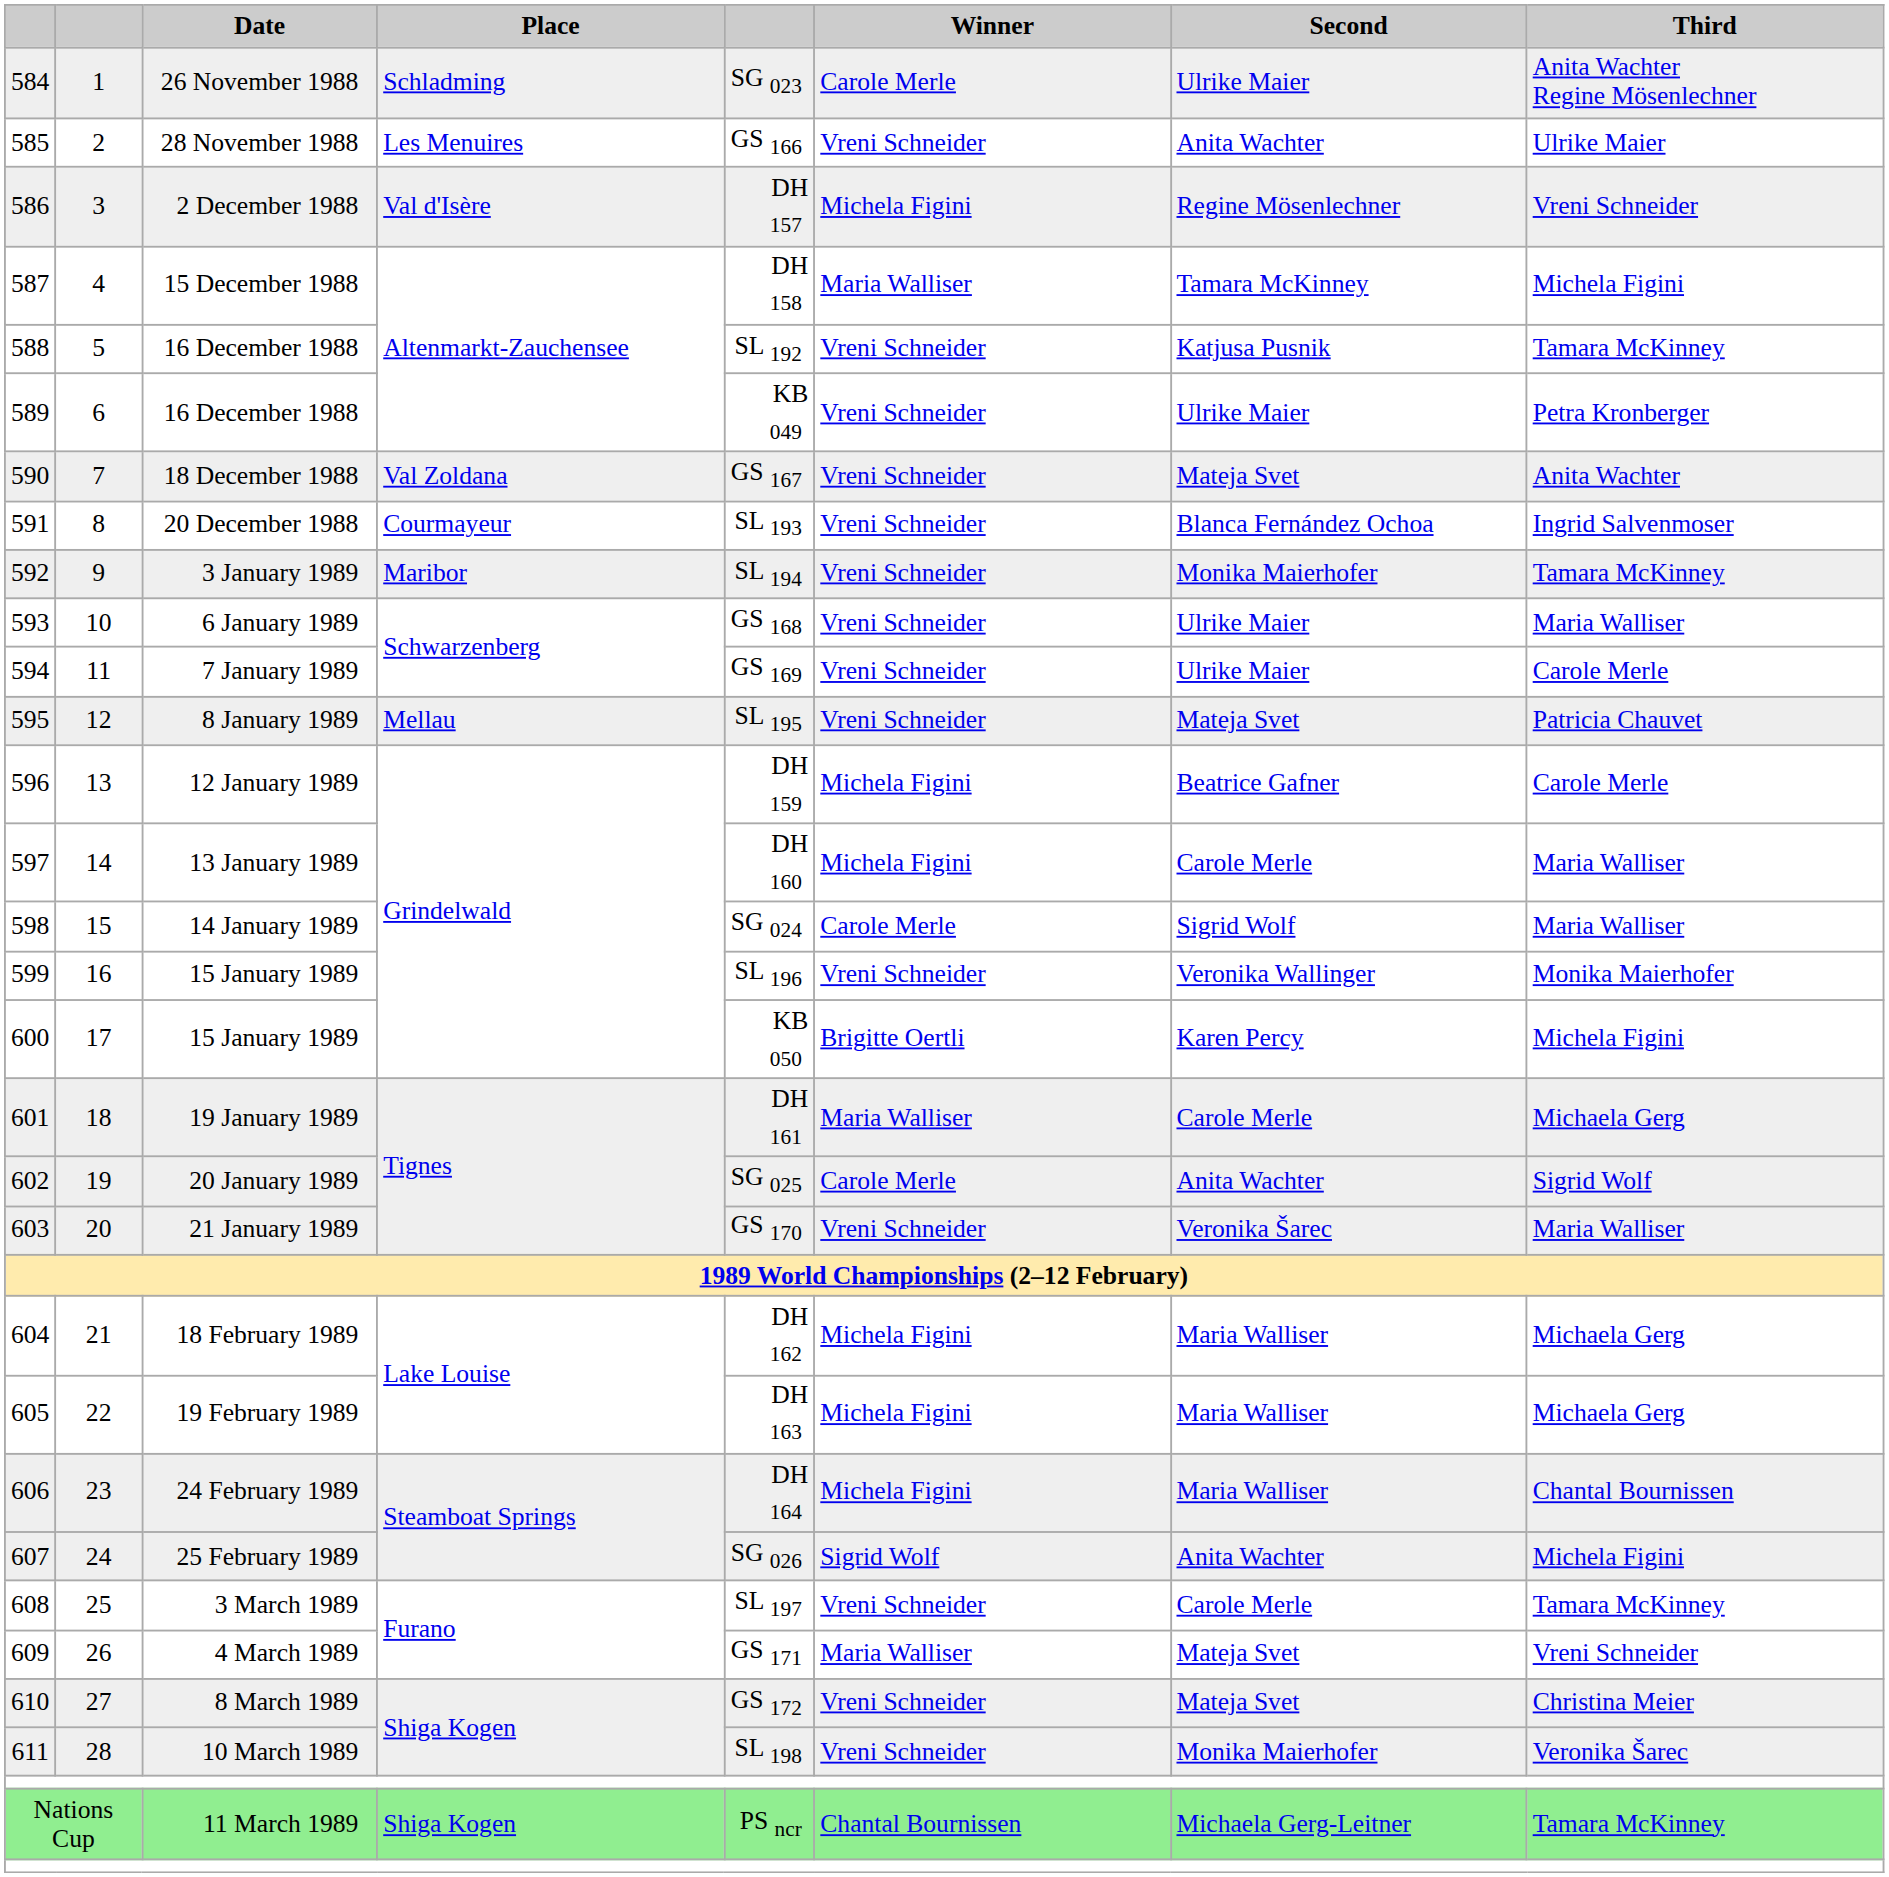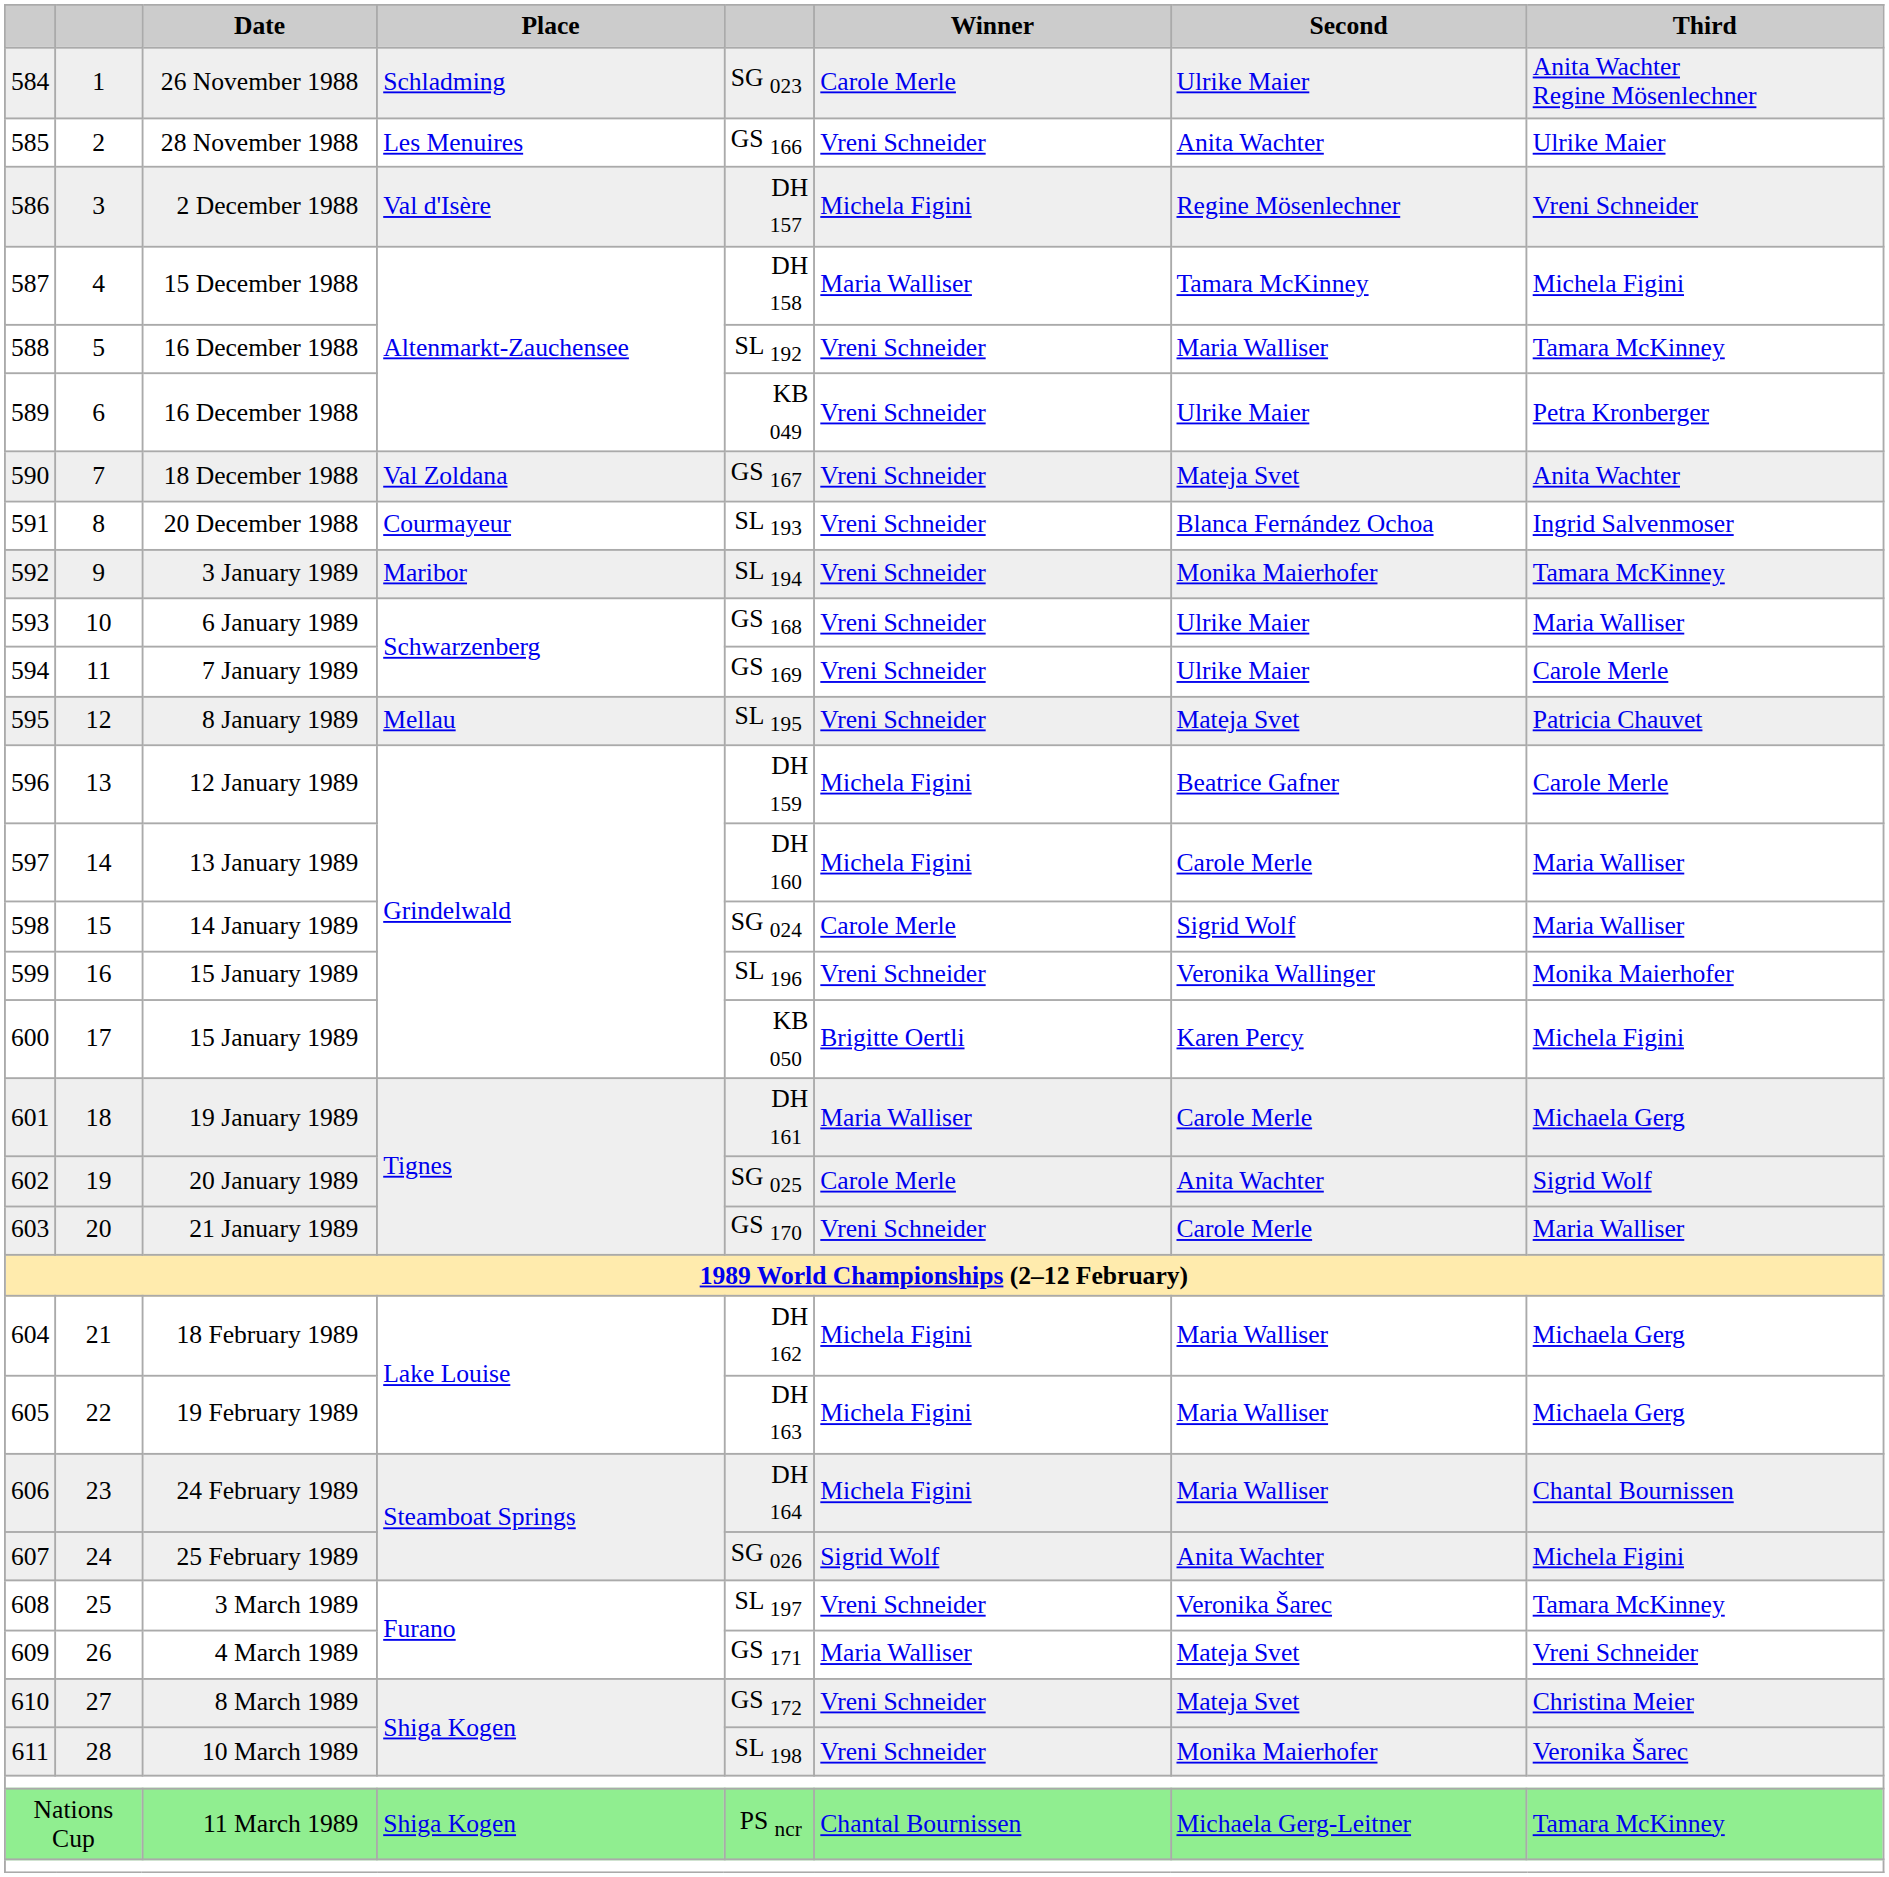 <table class="wikitable plainrowheaders" style="background:#fff; font-size:86%; line-height:16px; border:grey solid 1px; border-collapse:collapse;">
 <tr style="background:#ccc; text-align:center;">
 <td align="center" width="13"></td>
 <td align="center" width="40"></td>
 <td align="center" width="120"><strong>Date</strong></td>
 <td align="center" width="180"><strong>Place</strong></td>
 <td align="center" width="42"></td>
 <td align="center" width="185"><strong>Winner</strong></td>
 <td align="center" width="185"><strong>Second</strong></td>
 <td align="center" width="185"><strong>Third</strong></td>
 </tr>
 <tr bgcolor="#EFEFEF">
 <td align=center>584</td>
 <td align=center>1</td>
 <td align=right>26 November 1988  </td>
 <td> <a href='#'>Schladming</a></td>
 <td align=right>SG <sub>023</sub> </td>
 <td> <a href='#'>Carole Merle</a></td>
 <td> <a href='#'>Ulrike Maier</a></td>
 <td> <a href='#'>Anita Wachter</a><br> <a href='#'>Regine Mösenlechner</a></td>
 </tr>
 <tr>
 <td align=center>585</td>
 <td align=center>2</td>
 <td align=right>28 November 1988  </td>
 <td> <a href='#'>Les Menuires</a></td>
 <td align=right>GS <sub>166</sub> </td>
 <td> <a href='#'>Vreni Schneider</a></td>
 <td> <a href='#'>Anita Wachter</a></td>
 <td> <a href='#'>Ulrike Maier</a></td>
 </tr>
 <tr bgcolor="#EFEFEF">
 <td align=center>586</td>
 <td align=center>3</td>
 <td align=right>2 December 1988  </td>
 <td> <a href='#'>Val d'Isère</a></td>
 <td align=right>DH <sub>157</sub> </td>
 <td> <a href='#'>Michela Figini</a></td>
 <td> <a href='#'>Regine Mösenlechner</a></td>
 <td> <a href='#'>Vreni Schneider</a></td>
 </tr>
 <tr>
 <td align=center>587</td>
 <td align=center>4</td>
 <td align=right>15 December 1988  </td>
 <td rowspan=3> <a href='#'>Altenmarkt-Zauchensee</a></td>
 <td align=right>DH <sub>158</sub> </td>
 <td> <a href='#'>Maria Walliser</a></td>
 <td> <a href='#'>Tamara McKinney</a></td>
 <td> <a href='#'>Michela Figini</a></td>
 </tr>
 <tr>
 <td align=center>588</td>
 <td align=center>5</td>
 <td align=right>16 December 1988  </td>
 <td align=right>SL <sub>192</sub> </td>
 <td> <a href='#'>Vreni Schneider</a></td>
-<td> <a href='#'>Katjusa Pusnik</a></td>
+<td> <a href='#'>Maria Walliser</a></td>
 <td> <a href='#'>Tamara McKinney</a></td>
 </tr>
 <tr>
 <td align=center>589</td>
 <td align=center>6</td>
 <td align=right>16 December 1988  </td>
 <td align=right>KB <sub>049</sub> </td>
 <td> <a href='#'>Vreni Schneider</a></td>
 <td> <a href='#'>Ulrike Maier</a></td>
 <td> <a href='#'>Petra Kronberger</a></td>
 </tr>
 <tr bgcolor="#EFEFEF">
 <td align=center>590</td>
 <td align=center>7</td>
 <td align=right>18 December 1988  </td>
 <td> <a href='#'>Val Zoldana</a></td>
 <td align=right>GS <sub>167</sub> </td>
 <td> <a href='#'>Vreni Schneider</a></td>
 <td> <a href='#'>Mateja Svet</a></td>
 <td> <a href='#'>Anita Wachter</a></td>
 </tr>
 <tr>
 <td align=center>591</td>
 <td align=center>8</td>
 <td align=right>20 December 1988  </td>
 <td> <a href='#'>Courmayeur</a></td>
 <td align=right>SL <sub>193</sub> </td>
 <td> <a href='#'>Vreni Schneider</a></td>
 <td> <a href='#'>Blanca Fernández Ochoa</a></td>
 <td> <a href='#'>Ingrid Salvenmoser</a></td>
 </tr>
 <tr bgcolor="#EFEFEF">
 <td align=center>592</td>
 <td align=center>9</td>
 <td align=right>3 January 1989  </td>
 <td> <a href='#'>Maribor</a></td>
 <td align=right>SL <sub>194</sub> </td>
 <td> <a href='#'>Vreni Schneider</a></td>
 <td> <a href='#'>Monika Maierhofer</a></td>
 <td> <a href='#'>Tamara McKinney</a></td>
 </tr>
 <tr>
 <td align=center>593</td>
 <td align=center>10</td>
 <td align=right>6 January 1989  </td>
 <td rowspan=2> <a href='#'>Schwarzenberg</a></td>
 <td align=right>GS <sub>168</sub> </td>
 <td> <a href='#'>Vreni Schneider</a></td>
 <td> <a href='#'>Ulrike Maier</a></td>
 <td> <a href='#'>Maria Walliser</a></td>
 </tr>
 <tr>
 <td align=center>594</td>
 <td align=center>11</td>
 <td align=right>7 January 1989  </td>
 <td align=right>GS <sub>169</sub> </td>
 <td> <a href='#'>Vreni Schneider</a></td>
 <td> <a href='#'>Ulrike Maier</a></td>
 <td> <a href='#'>Carole Merle</a></td>
 </tr>
 <tr bgcolor="#EFEFEF">
 <td align=center>595</td>
 <td align=center>12</td>
 <td align=right>8 January 1989  </td>
 <td> <a href='#'>Mellau</a></td>
 <td align=right>SL <sub>195</sub> </td>
 <td> <a href='#'>Vreni Schneider</a></td>
 <td> <a href='#'>Mateja Svet</a></td>
 <td> <a href='#'>Patricia Chauvet</a></td>
 </tr>
 <tr>
 <td align=center>596</td>
 <td align=center>13</td>
 <td align=right>12 January 1989  </td>
 <td rowspan=5> <a href='#'>Grindelwald</a></td>
 <td align=right>DH <sub>159</sub> </td>
 <td> <a href='#'>Michela Figini</a></td>
 <td> <a href='#'>Beatrice Gafner</a></td>
 <td> <a href='#'>Carole Merle</a></td>
 </tr>
 <tr>
 <td align=center>597</td>
 <td align=center>14</td>
 <td align=right>13 January 1989  </td>
 <td align=right>DH <sub>160</sub> </td>
 <td> <a href='#'>Michela Figini</a></td>
 <td> <a href='#'>Carole Merle</a></td>
 <td> <a href='#'>Maria Walliser</a></td>
 </tr>
 <tr>
 <td align=center>598</td>
 <td align=center>15</td>
 <td align=right>14 January 1989  </td>
 <td align=right>SG <sub>024</sub> </td>
 <td> <a href='#'>Carole Merle</a></td>
 <td> <a href='#'>Sigrid Wolf</a></td>
 <td> <a href='#'>Maria Walliser</a></td>
 </tr>
 <tr>
 <td align=center>599</td>
 <td align=center>16</td>
 <td align=right>15 January 1989  </td>
 <td align=right>SL <sub>196</sub> </td>
 <td> <a href='#'>Vreni Schneider</a></td>
 <td> <a href='#'>Veronika Wallinger</a></td>
 <td> <a href='#'>Monika Maierhofer</a></td>
 </tr>
 <tr>
 <td align=center>600</td>
 <td align=center>17</td>
 <td align=right>15 January 1989  </td>
 <td align=right>KB <sub>050</sub> </td>
 <td> <a href='#'>Brigitte Oertli</a></td>
 <td> <a href='#'>Karen Percy</a></td>
 <td> <a href='#'>Michela Figini</a></td>
 </tr>
 <tr bgcolor="#EFEFEF">
 <td align=center>601</td>
 <td align=center>18</td>
 <td align=right>19 January 1989  </td>
 <td rowspan=3> <a href='#'>Tignes</a></td>
 <td align=right>DH <sub>161</sub> </td>
 <td> <a href='#'>Maria Walliser</a></td>
 <td> <a href='#'>Carole Merle</a></td>
 <td> <a href='#'>Michaela Gerg</a></td>
 </tr>
 <tr bgcolor="#EFEFEF">
 <td align=center>602</td>
 <td align=center>19</td>
 <td align=right>20 January 1989  </td>
 <td align=right>SG <sub>025</sub> </td>
 <td> <a href='#'>Carole Merle</a></td>
 <td> <a href='#'>Anita Wachter</a></td>
 <td> <a href='#'>Sigrid Wolf</a></td>
 </tr>
 <tr bgcolor="#EFEFEF">
 <td align=center>603</td>
 <td align=center>20</td>
 <td align=right>21 January 1989  </td>
 <td align=right>GS <sub>170</sub> </td>
 <td> <a href='#'>Vreni Schneider</a></td>
-<td> <a href='#'>Veronika Šarec</a></td>
+<td> <a href='#'>Carole Merle</a></td>
 <td> <a href='#'>Maria Walliser</a></td>
 </tr>
 <tr style="background:#FFEBAD">
 <td colspan="8" style="text-align:center;"><strong><a href='#'>1989 World Championships</a> (2–12 February)</strong></td>
 </tr>
 <tr>
 <td align=center>604</td>
 <td align=center>21</td>
 <td align=right>18 February 1989  </td>
 <td rowspan=2> <a href='#'>Lake Louise</a></td>
 <td align=right>DH <sub>162</sub> </td>
 <td> <a href='#'>Michela Figini</a></td>
 <td> <a href='#'>Maria Walliser</a></td>
 <td> <a href='#'>Michaela Gerg</a></td>
 </tr>
 <tr>
 <td align=center>605</td>
 <td align=center>22</td>
 <td align=right>19 February 1989  </td>
 <td align=right>DH <sub>163</sub> </td>
 <td> <a href='#'>Michela Figini</a></td>
 <td> <a href='#'>Maria Walliser</a></td>
 <td> <a href='#'>Michaela Gerg</a></td>
 </tr>
 <tr bgcolor="#EFEFEF">
 <td align=center>606</td>
 <td align=center>23</td>
 <td align=right>24 February 1989  </td>
 <td rowspan=2> <a href='#'>Steamboat Springs</a></td>
 <td align=right>DH <sub>164</sub> </td>
 <td> <a href='#'>Michela Figini</a></td>
 <td> <a href='#'>Maria Walliser</a></td>
 <td> <a href='#'>Chantal Bournissen</a></td>
 </tr>
 <tr bgcolor="#EFEFEF">
 <td align=center>607</td>
 <td align=center>24</td>
 <td align=right>25 February 1989  </td>
 <td align=right>SG <sub>026</sub> </td>
 <td> <a href='#'>Sigrid Wolf</a></td>
 <td> <a href='#'>Anita Wachter</a></td>
 <td> <a href='#'>Michela Figini</a></td>
 </tr>
 <tr>
 <td align=center>608</td>
 <td align=center>25</td>
 <td align=right>3 March 1989  </td>
 <td rowspan=2> <a href='#'>Furano</a></td>
 <td align=right>SL <sub>197</sub> </td>
 <td> <a href='#'>Vreni Schneider</a></td>
-<td> <a href='#'>Carole Merle</a></td>
+<td> <a href='#'>Veronika Šarec</a></td>
 <td> <a href='#'>Tamara McKinney</a></td>
 </tr>
 <tr>
 <td align=center>609</td>
 <td align=center>26</td>
 <td align=right>4 March 1989  </td>
 <td align=right>GS <sub>171</sub> </td>
 <td> <a href='#'>Maria Walliser</a></td>
 <td> <a href='#'>Mateja Svet</a></td>
 <td> <a href='#'>Vreni Schneider</a></td>
 </tr>
 <tr bgcolor="#EFEFEF">
 <td align=center>610</td>
 <td align=center>27</td>
 <td align=right>8 March 1989  </td>
 <td rowspan=2> <a href='#'>Shiga Kogen</a></td>
 <td align=right>GS <sub>172</sub> </td>
 <td> <a href='#'>Vreni Schneider</a></td>
 <td> <a href='#'>Mateja Svet</a></td>
 <td> <a href='#'>Christina Meier</a></td>
 </tr>
 <tr bgcolor="#EFEFEF">
 <td align=center>611</td>
 <td align=center>28</td>
 <td align=right>10 March 1989  </td>
 <td align=right>SL <sub>198</sub> </td>
 <td> <a href='#'>Vreni Schneider</a></td>
 <td> <a href='#'>Monika Maierhofer</a></td>
 <td> <a href='#'>Veronika Šarec</a></td>
 </tr>
 <tr>
 <td colspan=8></td>
 </tr>
 <tr bgcolor=#90EE90>
 <td colspan=2 align=center>Nations Cup</td>
 <td align=right>11 March 1989  </td>
 <td> <a href='#'>Shiga Kogen</a></td>
 <td align=right>PS <sub>ncr</sub> </td>
 <td> <a href='#'>Chantal Bournissen</a></td>
 <td> <a href='#'>Michaela Gerg-Leitner</a></td>
 <td> <a href='#'>Tamara McKinney</a></td>
 </tr>
 <tr>
 <td colspan=8></td>
 </tr>
 </table>
